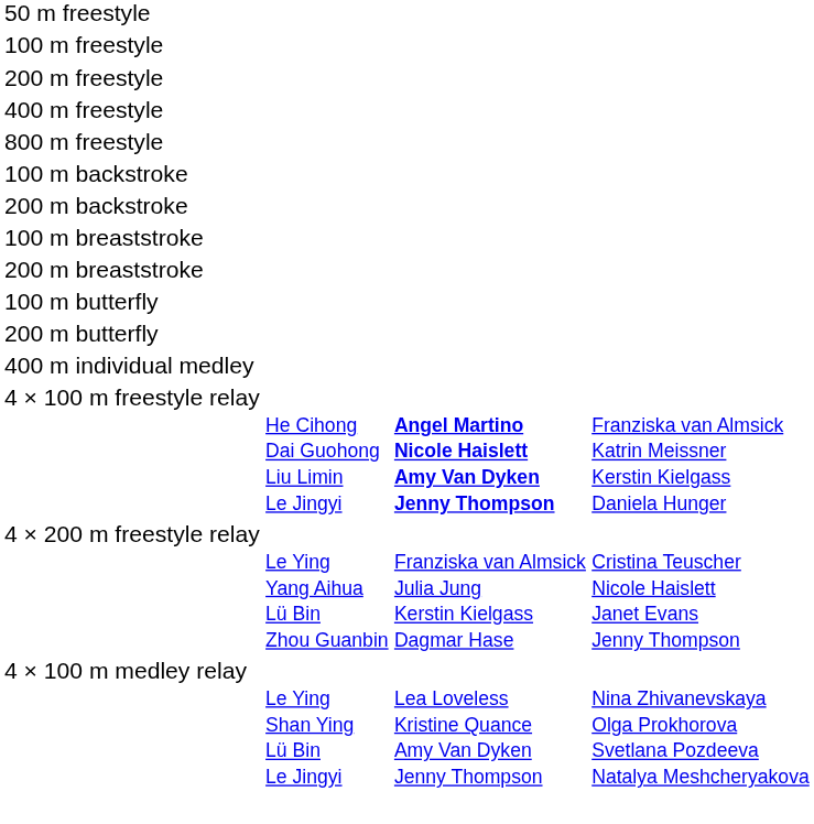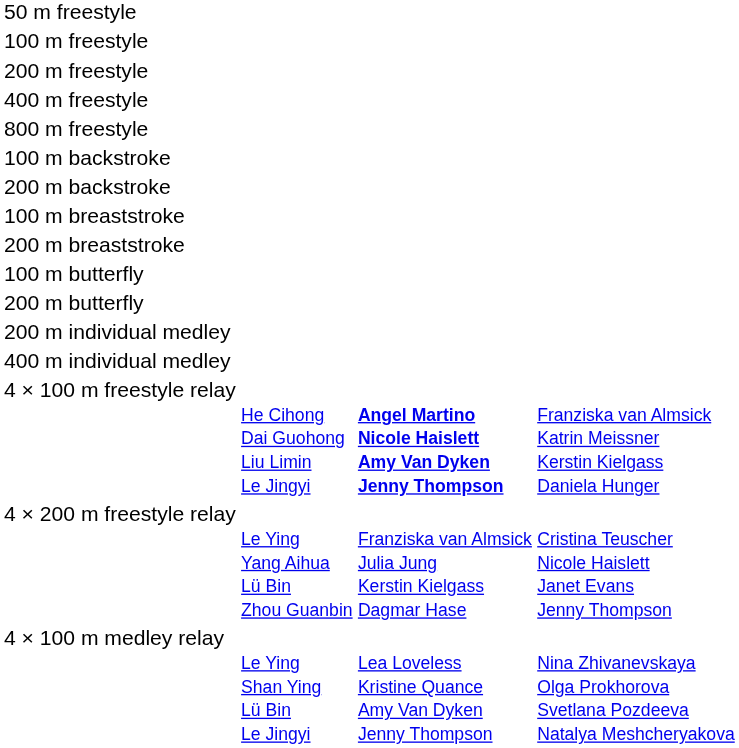 <table>
 <tr valign="top">
 <td>50 m freestyle</td>
 <td></td>
 <td></td>
 <td></td>
 </tr>
 <tr valign="top">
 <td>100 m freestyle</td>
 <td></td>
 <td></td>
 <td></td>
 </tr>
 <tr valign="top">
 <td>200 m freestyle</td>
 <td></td>
 <td></td>
 <td></td>
 </tr>
 <tr valign="top">
 <td>400 m freestyle</td>
 <td></td>
 <td></td>
 <td></td>
 </tr>
 <tr valign="top">
 <td>800 m freestyle</td>
 <td></td>
 <td></td>
 <td></td>
 </tr>
 <tr valign="top">
 <td>100 m backstroke</td>
 <td></td>
 <td></td>
 <td></td>
 </tr>
 <tr valign="top">
 <td>200 m backstroke</td>
 <td></td>
 <td></td>
 <td></td>
 </tr>
 <tr valign="top">
 <td>100 m breaststroke</td>
 <td></td>
 <td></td>
 <td></td>
 </tr>
 <tr valign="top">
 <td>200 m breaststroke</td>
 <td></td>
 <td></td>
 <td></td>
 </tr>
 <tr valign="top">
 <td>100 m butterfly</td>
 <td></td>
 <td></td>
 <td></td>
 </tr>
 <tr valign="top">
 <td>200 m butterfly</td>
 <td></td>
 <td></td>
 <td></td>
 </tr>
 <tr valign="top">
+<td>200 m individual medley</td>
+<td></td>
+<td></td>
+<td></td>
+</tr>
+<tr valign="top">
 <td>400 m individual medley</td>
 <td></td>
 <td></td>
 <td></td>
 </tr>
 <tr valign="top">
 <td>4 × 100 m freestyle relay</td>
 <td><br><small><a href='#'>He Cihong</a><br><a href='#'>Dai Guohong</a><br><a href='#'>Liu Limin</a><br><a href='#'>Le Jingyi</a></small></td>
 <td><strong><br><small><a href='#'>Angel Martino</a><br><a href='#'>Nicole Haislett</a><br><a href='#'>Amy Van Dyken</a><br><a href='#'>Jenny Thompson</a></small></strong></td>
 <td><br><small><a href='#'>Franziska van Almsick</a><br><a href='#'>Katrin Meissner</a><br><a href='#'>Kerstin Kielgass</a><br><a href='#'>Daniela Hunger</a></small></td>
 </tr>
 <tr valign="top">
 <td>4 × 200 m freestyle relay</td>
 <td><br><small><a href='#'>Le Ying</a><br><a href='#'>Yang Aihua</a><br><a href='#'>Lü Bin</a><br><a href='#'>Zhou Guanbin</a></small></td>
 <td><br><small><a href='#'>Franziska van Almsick</a><br><a href='#'>Julia Jung</a><br><a href='#'>Kerstin Kielgass</a><br><a href='#'>Dagmar Hase</a></small></td>
 <td><br><small><a href='#'>Cristina Teuscher</a><br><a href='#'>Nicole Haislett</a><br><a href='#'>Janet Evans</a><br><a href='#'>Jenny Thompson</a></small></td>
 </tr>
 <tr valign="top">
 <td>4 × 100 m medley relay</td>
 <td><br><small><a href='#'>Le Ying</a><br><a href='#'>Shan Ying</a><br><a href='#'>Lü Bin</a><br><a href='#'>Le Jingyi</a></small></td>
 <td><br><small><a href='#'>Lea Loveless</a><br><a href='#'>Kristine Quance</a><br><a href='#'>Amy Van Dyken</a><br><a href='#'>Jenny Thompson</a></small></td>
 <td><br><small><a href='#'>Nina Zhivanevskaya</a><br><a href='#'>Olga Prokhorova</a><br><a href='#'>Svetlana Pozdeeva</a><br><a href='#'>Natalya Meshcheryakova</a></small></td>
 </tr>
 </table>
